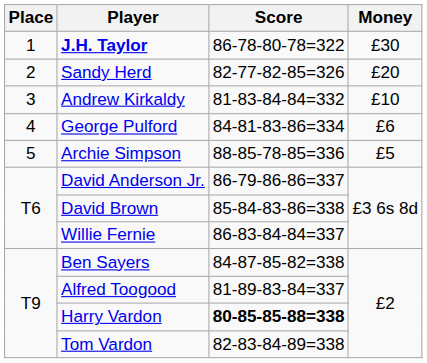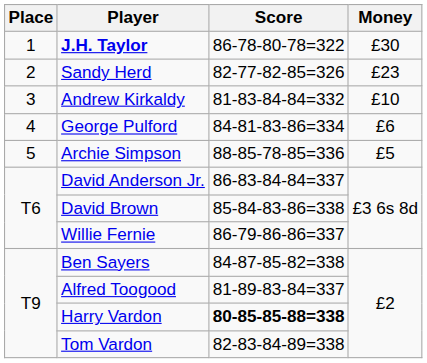 <table class=wikitable>
 <tr>
 <th>Place</th>
 <th>Player</th>
 <th>Score</th>
 <th>Money</th>
 </tr>
 <tr>
 <td align=center>1</td>
 <td> <strong><a href='#'>J.H. Taylor</a></strong></td>
 <td>86-78-80-78=322</td>
 <td align=center>£30</td>
 </tr>
 <tr>
 <td align=center>2</td>
 <td> <a href='#'>Sandy Herd</a></td>
 <td>82-77-82-85=326</td>
-<td align=center>£20</td>
+<td align=center>£23</td>
 </tr>
 <tr>
 <td align=center>3</td>
 <td> <a href='#'>Andrew Kirkaldy</a></td>
 <td>81-83-84-84=332</td>
 <td align=center>£10</td>
 </tr>
 <tr>
 <td align=center>4</td>
 <td> <a href='#'>George Pulford</a></td>
 <td>84-81-83-86=334</td>
 <td align=center>£6</td>
 </tr>
 <tr>
 <td align=center>5</td>
 <td> <a href='#'>Archie Simpson</a></td>
 <td>88-85-78-85=336</td>
 <td align=center>£5</td>
 </tr>
 <tr>
 <td rowspan=3 align=center>T6</td>
 <td> <a href='#'>David Anderson Jr.</a></td>
-<td>86-79-86-86=337</td>
+<td>86-83-84-84=337</td>
 <td rowspan=3 align=center>£3 6s 8d</td>
 </tr>
 <tr>
 <td> <a href='#'>David Brown</a></td>
 <td>85-84-83-86=338</td>
 </tr>
 <tr>
 <td> <a href='#'>Willie Fernie</a></td>
-<td>86-83-84-84=337</td>
+<td>86-79-86-86=337</td>
 </tr>
 <tr>
 <td rowspan=4 align=center>T9</td>
 <td> <a href='#'>Ben Sayers</a></td>
 <td>84-87-85-82=338</td>
 <td rowspan=4 align=center>£2</td>
 </tr>
 <tr>
 <td> <a href='#'>Alfred Toogood</a></td>
 <td>81-89-83-84=337</td>
 </tr>
 <tr>
 <td> <a href='#'>Harry Vardon</a></td>
 <td><strong>80-85-85-88=338</strong></td>
 </tr>
 <tr>
 <td> <a href='#'>Tom Vardon</a></td>
 <td>82-83-84-89=338</td>
 </tr>
 </table>
